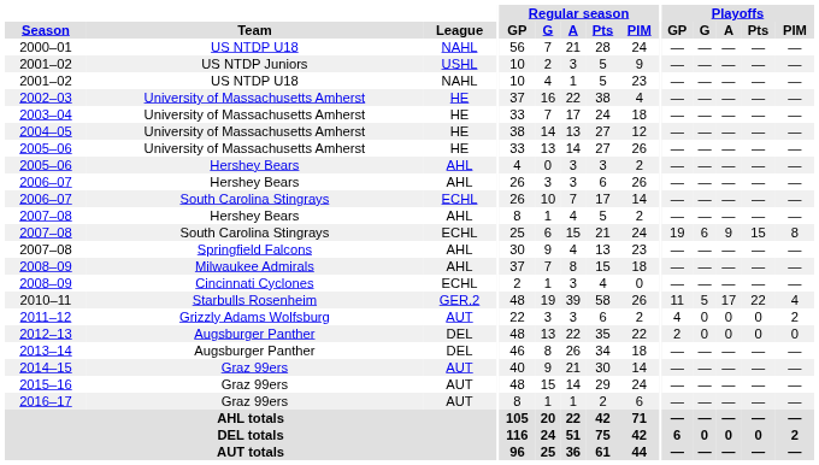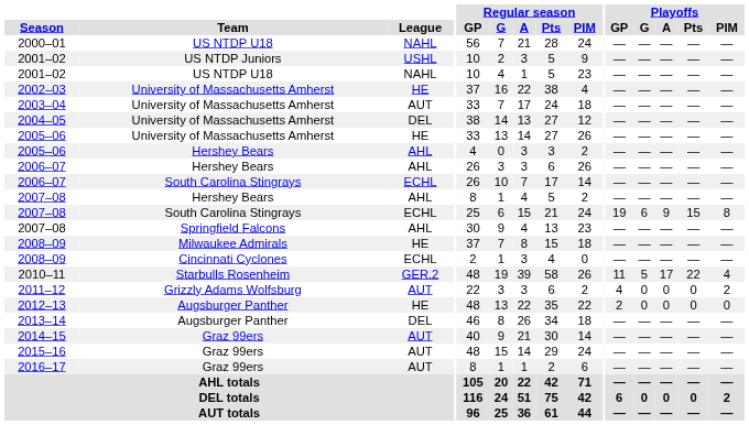 <table border="0" cellpadding="1" cellspacing="0" style="text-align:center; width:60em">
 <tr bgcolor="#e0e0e0">
 <th colspan="3" bgcolor="#ffffff"></th>
 <th rowspan="99" bgcolor="#ffffff"></th>
 <th colspan="5"><a href='#'>Regular season</a></th>
 <th rowspan="99" bgcolor="#ffffff"></th>
 <th colspan="5"><a href='#'>Playoffs</a></th>
 </tr>
 <tr bgcolor="#e0e0e0">
 <th><a href='#'>Season</a></th>
 <th>Team</th>
 <th>League</th>
 <th>GP</th>
 <th><a href='#'>G</a></th>
 <th><a href='#'>A</a></th>
 <th><a href='#'>Pts</a></th>
 <th><a href='#'>PIM</a></th>
 <th>GP</th>
 <th>G</th>
 <th>A</th>
 <th>Pts</th>
 <th>PIM</th>
 </tr>
 <tr>
 <td>2000–01</td>
 <td><a href='#'>US NTDP U18</a></td>
 <td><a href='#'>NAHL</a></td>
 <td>56</td>
 <td>7</td>
 <td>21</td>
 <td>28</td>
 <td>24</td>
 <td>—</td>
 <td>—</td>
 <td>—</td>
 <td>—</td>
 <td>—</td>
 </tr>
 <tr bgcolor="#f0f0f0">
 <td>2001–02</td>
 <td>US NTDP Juniors</td>
 <td><a href='#'>USHL</a></td>
 <td>10</td>
 <td>2</td>
 <td>3</td>
 <td>5</td>
 <td>9</td>
 <td>—</td>
 <td>—</td>
 <td>—</td>
 <td>—</td>
 <td>—</td>
 </tr>
 <tr>
 <td>2001–02</td>
 <td>US NTDP U18</td>
 <td>NAHL</td>
 <td>10</td>
 <td>4</td>
 <td>1</td>
 <td>5</td>
 <td>23</td>
 <td>—</td>
 <td>—</td>
 <td>—</td>
 <td>—</td>
 <td>—</td>
 </tr>
 <tr bgcolor="#f0f0f0">
 <td><a href='#'>2002–03</a></td>
 <td><a href='#'>University of Massachusetts Amherst</a></td>
 <td><a href='#'>HE</a></td>
 <td>37</td>
 <td>16</td>
 <td>22</td>
 <td>38</td>
 <td>4</td>
 <td>—</td>
 <td>—</td>
 <td>—</td>
 <td>—</td>
 <td>—</td>
 </tr>
 <tr>
 <td><a href='#'>2003–04</a></td>
 <td>University of Massachusetts Amherst</td>
-<td>HE</td>
+<td>AUT</td>
 <td>33</td>
 <td>7</td>
 <td>17</td>
 <td>24</td>
 <td>18</td>
 <td>—</td>
 <td>—</td>
 <td>—</td>
 <td>—</td>
 <td>—</td>
 </tr>
 <tr bgcolor="#f0f0f0">
 <td><a href='#'>2004–05</a></td>
 <td>University of Massachusetts Amherst</td>
-<td>HE</td>
+<td>DEL</td>
 <td>38</td>
 <td>14</td>
 <td>13</td>
 <td>27</td>
 <td>12</td>
 <td>—</td>
 <td>—</td>
 <td>—</td>
 <td>—</td>
 <td>—</td>
 </tr>
 <tr>
 <td><a href='#'>2005–06</a></td>
 <td>University of Massachusetts Amherst</td>
 <td>HE</td>
 <td>33</td>
 <td>13</td>
 <td>14</td>
 <td>27</td>
 <td>26</td>
 <td>—</td>
 <td>—</td>
 <td>—</td>
 <td>—</td>
 <td>—</td>
 </tr>
 <tr bgcolor="#f0f0f0">
 <td><a href='#'>2005–06</a></td>
 <td><a href='#'>Hershey Bears</a></td>
 <td><a href='#'>AHL</a></td>
 <td>4</td>
 <td>0</td>
 <td>3</td>
 <td>3</td>
 <td>2</td>
 <td>—</td>
 <td>—</td>
 <td>—</td>
 <td>—</td>
 <td>—</td>
 </tr>
 <tr>
 <td><a href='#'>2006–07</a></td>
 <td>Hershey Bears</td>
 <td>AHL</td>
 <td>26</td>
 <td>3</td>
 <td>3</td>
 <td>6</td>
 <td>26</td>
 <td>—</td>
 <td>—</td>
 <td>—</td>
 <td>—</td>
 <td>—</td>
 </tr>
 <tr bgcolor="#f0f0f0">
 <td><a href='#'>2006–07</a></td>
 <td><a href='#'>South Carolina Stingrays</a></td>
 <td><a href='#'>ECHL</a></td>
 <td>26</td>
 <td>10</td>
 <td>7</td>
 <td>17</td>
 <td>14</td>
 <td>—</td>
 <td>—</td>
 <td>—</td>
 <td>—</td>
 <td>—</td>
 </tr>
 <tr>
 <td><a href='#'>2007–08</a></td>
 <td>Hershey Bears</td>
 <td>AHL</td>
 <td>8</td>
 <td>1</td>
 <td>4</td>
 <td>5</td>
 <td>2</td>
 <td>—</td>
 <td>—</td>
 <td>—</td>
 <td>—</td>
 <td>—</td>
 </tr>
 <tr bgcolor="#f0f0f0">
 <td><a href='#'>2007–08</a></td>
 <td>South Carolina Stingrays</td>
 <td>ECHL</td>
 <td>25</td>
 <td>6</td>
 <td>15</td>
 <td>21</td>
 <td>24</td>
 <td>19</td>
 <td>6</td>
 <td>9</td>
 <td>15</td>
 <td>8</td>
 </tr>
 <tr>
 <td>2007–08</td>
 <td><a href='#'>Springfield Falcons</a></td>
 <td>AHL</td>
 <td>30</td>
 <td>9</td>
 <td>4</td>
 <td>13</td>
 <td>23</td>
 <td>—</td>
 <td>—</td>
 <td>—</td>
 <td>—</td>
 <td>—</td>
 </tr>
 <tr bgcolor="#f0f0f0">
 <td><a href='#'>2008–09</a></td>
 <td><a href='#'>Milwaukee Admirals</a></td>
-<td>AHL</td>
+<td>HE</td>
 <td>37</td>
 <td>7</td>
 <td>8</td>
 <td>15</td>
 <td>18</td>
 <td>—</td>
 <td>—</td>
 <td>—</td>
 <td>—</td>
 <td>—</td>
 </tr>
 <tr>
 <td><a href='#'>2008–09</a></td>
 <td><a href='#'>Cincinnati Cyclones</a></td>
 <td>ECHL</td>
 <td>2</td>
 <td>1</td>
 <td>3</td>
 <td>4</td>
 <td>0</td>
 <td>—</td>
 <td>—</td>
 <td>—</td>
 <td>—</td>
 <td>—</td>
 </tr>
 <tr bgcolor="#f0f0f0">
 <td>2010–11</td>
 <td><a href='#'>Starbulls Rosenheim</a></td>
 <td><a href='#'>GER.2</a></td>
 <td>48</td>
 <td>19</td>
 <td>39</td>
 <td>58</td>
 <td>26</td>
 <td>11</td>
 <td>5</td>
 <td>17</td>
 <td>22</td>
 <td>4</td>
 </tr>
 <tr>
 <td><a href='#'>2011–12</a></td>
 <td><a href='#'>Grizzly Adams Wolfsburg</a></td>
 <td><a href='#'>AUT</a></td>
 <td>22</td>
 <td>3</td>
 <td>3</td>
 <td>6</td>
 <td>2</td>
 <td>4</td>
 <td>0</td>
 <td>0</td>
 <td>0</td>
 <td>2</td>
 </tr>
 <tr bgcolor="#f0f0f0">
 <td><a href='#'>2012–13</a></td>
 <td><a href='#'>Augsburger Panther</a></td>
-<td>DEL</td>
+<td>HE</td>
 <td>48</td>
 <td>13</td>
 <td>22</td>
 <td>35</td>
 <td>22</td>
 <td>2</td>
 <td>0</td>
 <td>0</td>
 <td>0</td>
 <td>0</td>
 </tr>
 <tr>
 <td><a href='#'>2013–14</a></td>
 <td>Augsburger Panther</td>
 <td>DEL</td>
 <td>46</td>
 <td>8</td>
 <td>26</td>
 <td>34</td>
 <td>18</td>
 <td>—</td>
 <td>—</td>
 <td>—</td>
 <td>—</td>
 <td>—</td>
 </tr>
 <tr bgcolor="#f0f0f0">
 <td><a href='#'>2014–15</a></td>
 <td><a href='#'>Graz 99ers</a></td>
 <td><a href='#'>AUT</a></td>
 <td>40</td>
 <td>9</td>
 <td>21</td>
 <td>30</td>
 <td>14</td>
 <td>—</td>
 <td>—</td>
 <td>—</td>
 <td>—</td>
 <td>—</td>
 </tr>
 <tr>
 <td><a href='#'>2015–16</a></td>
 <td>Graz 99ers</td>
 <td>AUT</td>
 <td>48</td>
 <td>15</td>
 <td>14</td>
 <td>29</td>
 <td>24</td>
 <td>—</td>
 <td>—</td>
 <td>—</td>
 <td>—</td>
 <td>—</td>
 </tr>
 <tr bgcolor="#f0f0f0">
 <td><a href='#'>2016–17</a></td>
 <td>Graz 99ers</td>
 <td>AUT</td>
 <td>8</td>
 <td>1</td>
 <td>1</td>
 <td>2</td>
 <td>6</td>
 <td>—</td>
 <td>—</td>
 <td>—</td>
 <td>—</td>
 <td>—</td>
 </tr>
 <tr bgcolor="#e0e0e0">
 <th colspan="3">AHL totals</th>
 <th>105</th>
 <th>20</th>
 <th>22</th>
 <th>42</th>
 <th>71</th>
 <th>—</th>
 <th>—</th>
 <th>—</th>
 <th>—</th>
 <th>—</th>
 </tr>
 <tr bgcolor="#e0e0e0">
 <th colspan="3">DEL totals</th>
 <th>116</th>
 <th>24</th>
 <th>51</th>
 <th>75</th>
 <th>42</th>
 <th>6</th>
 <th>0</th>
 <th>0</th>
 <th>0</th>
 <th>2</th>
 </tr>
 <tr bgcolor="#e0e0e0">
 <th colspan="3">AUT totals</th>
 <th>96</th>
 <th>25</th>
 <th>36</th>
 <th>61</th>
 <th>44</th>
 <th>—</th>
 <th>—</th>
 <th>—</th>
 <th>—</th>
 <th>—</th>
 </tr>
 </table>
